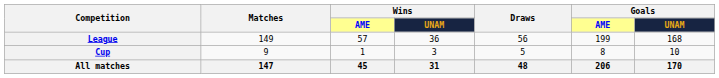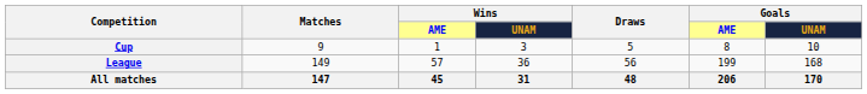 <table class="wikitable" style="font-size:85%; width: 75%; text-align: center;">
 <tr>
 <th rowspan="2">Competition</th>
 <th rowspan="2">Matches</th>
 <th colspan="2">Wins</th>
 <th rowspan="2">Draws</th>
 <th colspan="2">Goals</th>
 </tr>
 <tr>
 <th style="color:#0000ff; background:#FFFF91;">AME</th>
 <th style="color:#E9A916; background:#172442;">UNAM</th>
 <th style="color:#0000ff; background:#FFFF91;">AME</th>
 <th style="color:#E9A916; background:#172442;">UNAM</th>
 </tr>
 <tr>
+<th scope="row"><a href='#'>Cup</a></th>
+<td>9</td>
+<td>1</td>
+<td>3</td>
+<td>5</td>
+<td>8</td>
+<td>10</td>
+</tr>
+<tr>
 <th scope="row"><a href='#'>League</a></th>
 <td>149</td>
 <td>57</td>
 <td>36</td>
 <td>56</td>
 <td>199</td>
 <td>168</td>
-</tr>
-<tr>
-<th scope="row"><a href='#'>Cup</a></th>
-<td>9</td>
-<td>1</td>
-<td>3</td>
-<td>5</td>
-<td>8</td>
-<td>10</td>
 </tr>
 <tr>
 <th scope="row">All matches</th>
 <th scope="row">147</th>
 <th>45</th>
 <th>31</th>
 <th>48</th>
 <th>206</th>
 <th>170</th>
 </tr>
 </table>
